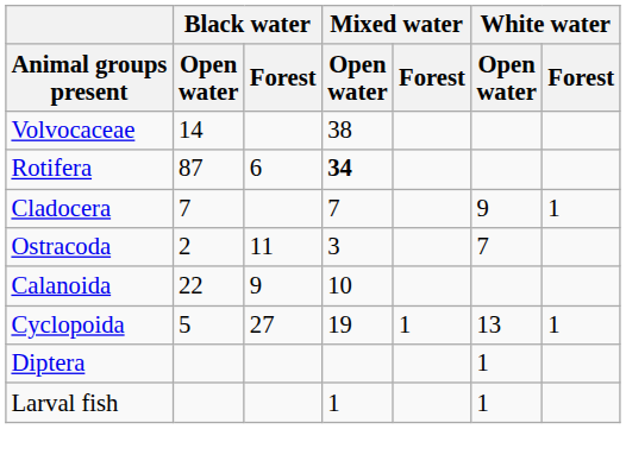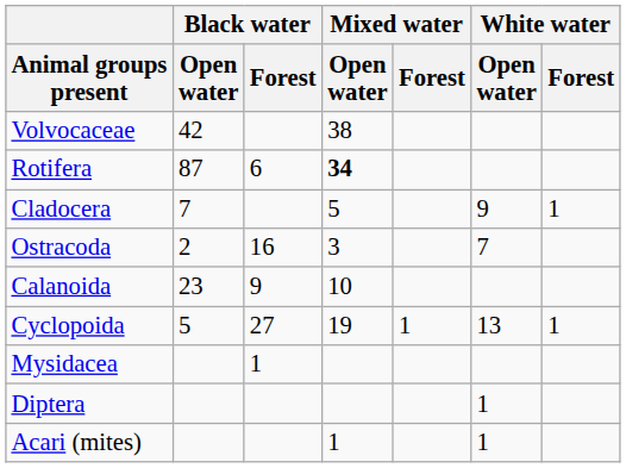 <table id="table3" class="wikitable" style="float:right; clear:right; margin:0 0 0.5em 1em;">
 <tr>
 <th></th>
 <th colspan="2">Black water</th>
 <th colspan="2">Mixed water</th>
 <th colspan="2">White water</th>
 </tr>
 <tr>
 <th>Animal groups<br> present</th>
 <th>Open<br> water</th>
 <th>Forest</th>
 <th>Open<br> water</th>
 <th>Forest</th>
 <th>Open<br> water</th>
 <th>Forest</th>
 </tr>
 <tr>
 <td><a href='#'>Volvocaceae</a></td>
-<td>14</td>
+<td>42</td>
 <td> </td>
 <td>38</td>
 <td> </td>
 <td> </td>
 <td> </td>
 </tr>
 <tr>
 <td><a href='#'>Rotifera</a></td>
 <td>87</td>
 <td>6</td>
 <td><strong>34</strong></td>
 <td> </td>
 <td> </td>
 <td> </td>
 </tr>
 <tr>
 <td><a href='#'>Cladocera</a></td>
 <td>7</td>
 <td> </td>
-<td>7</td>
+<td>5</td>
 <td> </td>
 <td>9</td>
 <td>1</td>
 </tr>
 <tr>
 <td><a href='#'>Ostracoda</a></td>
 <td>2</td>
-<td>11</td>
+<td>16</td>
 <td>3</td>
 <td> </td>
 <td>7</td>
 <td> </td>
 </tr>
 <tr>
 <td><a href='#'>Calanoida</a></td>
-<td>22</td>
+<td>23</td>
 <td>9</td>
 <td>10</td>
 <td> </td>
 <td> </td>
 <td> </td>
 </tr>
 <tr>
 <td><a href='#'>Cyclopoida</a></td>
 <td>5</td>
 <td>27</td>
 <td>19</td>
 <td>1</td>
 <td>13</td>
 <td>1</td>
 </tr>
 <tr>
+<td><a href='#'>Mysidacea</a></td>
+<td> </td>
+<td>1</td>
+<td> </td>
+<td> </td>
+<td> </td>
+<td> </td>
+</tr>
+<tr>
 <td><a href='#'>Diptera</a></td>
 <td> </td>
 <td> </td>
 <td> </td>
 <td> </td>
 <td>1</td>
 <td> </td>
 </tr>
 <tr>
-<td>Larval fish</td>
+<td><a href='#'>Acari</a> (mites)</td>
 <td> </td>
 <td> </td>
 <td>1</td>
 <td> </td>
 <td>1</td>
 <td> </td>
 </tr>
 </table>
